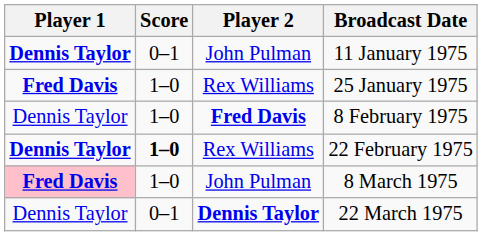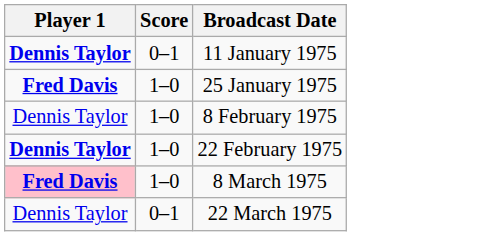 <table class="wikitable" style="text-align: center">
 <tr>
 <th>Player 1</th>
 <th>Score</th>
-<th>Player 2</th>
 <th>Broadcast Date</th>
 </tr>
 <tr>
 <td> <strong><a href='#'>Dennis Taylor</a></strong></td>
 <td>0–1</td>
-<td> <a href='#'>John Pulman</a></td>
 <td>11 January 1975</td>
 </tr>
 <tr>
 <td> <strong><a href='#'>Fred Davis</a></strong></td>
 <td>1–0</td>
-<td> <a href='#'>Rex Williams</a></td>
 <td>25 January 1975</td>
 </tr>
 <tr>
 <td> <a href='#'>Dennis Taylor</a></td>
 <td>1–0</td>
-<td> <strong><a href='#'>Fred Davis</a></strong></td>
 <td>8 February 1975</td>
 </tr>
 <tr>
 <td> <strong><a href='#'>Dennis Taylor</a></strong></td>
-<td><strong>1–0</strong></td>
-<td> <a href='#'>Rex Williams</a></td>
+<td>1–0</td>
 <td>22 February 1975</td>
 </tr>
 <tr>
 <td style="background: pink;"> <strong><a href='#'>Fred Davis</a></strong></td>
 <td>1–0</td>
-<td> <a href='#'>John Pulman</a></td>
 <td>8 March 1975</td>
 </tr>
 <tr>
 <td> <a href='#'>Dennis Taylor</a></td>
 <td>0–1</td>
-<td> <strong><a href='#'>Dennis Taylor</a></strong></td>
 <td>22 March 1975</td>
 </tr>
 </table>
